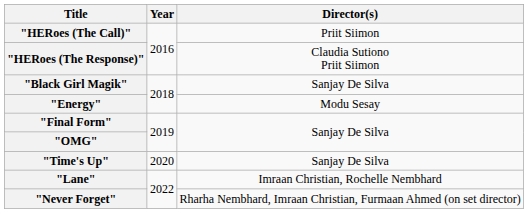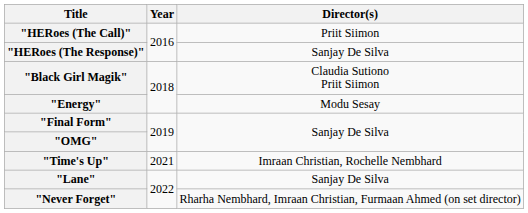 <table class="wikitable plainrowheaders" style="text-align:center">
 <tr>
 <th scope="col">Title</th>
 <th scope="col">Year</th>
 <th scope="col">Director(s)</th>
 </tr>
 <tr>
 <th scope="row">"HERoes (The Call)"</th>
 <td rowspan="2">2016</td>
 <td>Priit Siimon</td>
 </tr>
 <tr>
 <th scope="row">"HERoes (The Response)"</th>
-<td>Claudia Sutiono<br>Priit Siimon</td>
+<td>Sanjay De Silva</td>
 </tr>
 <tr>
 <th scope="row">"Black Girl Magik" </th>
 <td rowspan="2">2018</td>
-<td>Sanjay De Silva</td>
+<td>Claudia Sutiono<br>Priit Siimon</td>
 </tr>
 <tr>
 <th scope="row">"Energy" </th>
 <td>Modu Sesay</td>
 </tr>
 <tr>
 <th scope="row">"Final Form"</th>
 <td rowspan="2">2019</td>
 <td rowspan="2">Sanjay De Silva</td>
 </tr>
 <tr>
 <th scope="row">"OMG"</th>
 </tr>
 <tr>
 <th scope="row">"Time's Up" </th>
-<td>2020</td>
-<td>Sanjay De Silva</td>
+<td>2021</td>
+<td>Imraan Christian, Rochelle Nembhard</td>
 </tr>
 <tr>
 <th scope="row">"Lane" </th>
 <td rowspan="2">2022</td>
-<td>Imraan Christian, Rochelle Nembhard</td>
+<td>Sanjay De Silva</td>
 </tr>
 <tr>
 <th scope="row">"Never Forget" </th>
 <td>Rharha Nembhard, Imraan Christian, Furmaan Ahmed (on set director)</td>
 </tr>
 </table>
